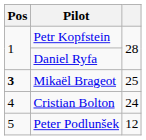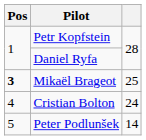 <table class="wikitable" style="font-size: 95%;">
 <tr>
 <th>Pos</th>
 <th>Pilot</th>
 <th></th>
 </tr>
 <tr>
 <td rowspan=2>1</td>
 <td> <a href='#'>Petr Kopfstein</a></td>
 <td rowspan=2 align="right">28</td>
 </tr>
 <tr>
 <td> <a href='#'>Daniel Ryfa</a></td>
 </tr>
 <tr>
 <td><strong>3</strong></td>
 <td> <a href='#'>Mikaël Brageot</a></td>
 <td align="right">25</td>
 </tr>
 <tr>
 <td>4</td>
 <td> <a href='#'>Cristian Bolton</a></td>
 <td align="right">24</td>
 </tr>
 <tr>
 <td>5</td>
 <td> <a href='#'>Peter Podlunšek</a></td>
-<td align="right">12</td>
+<td align="right">14</td>
 </tr>
 </table>
